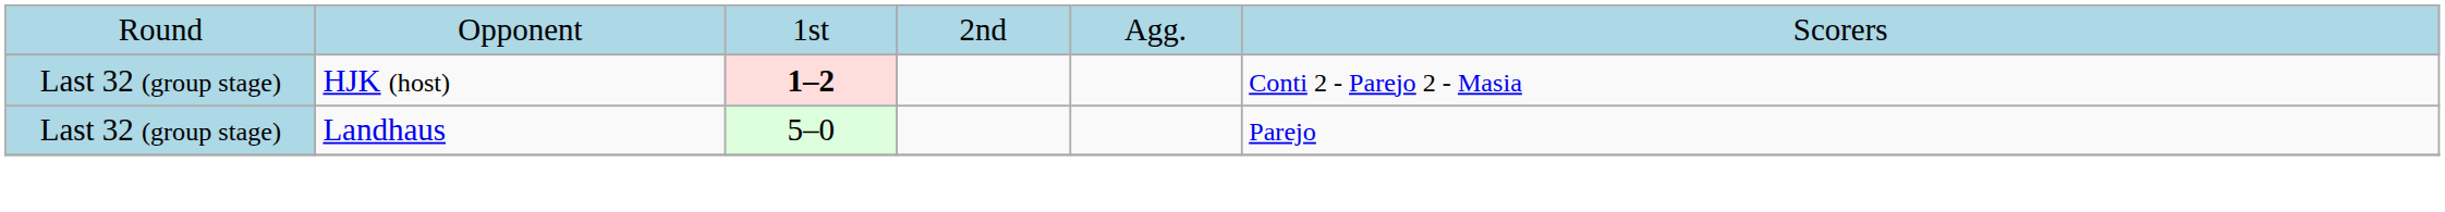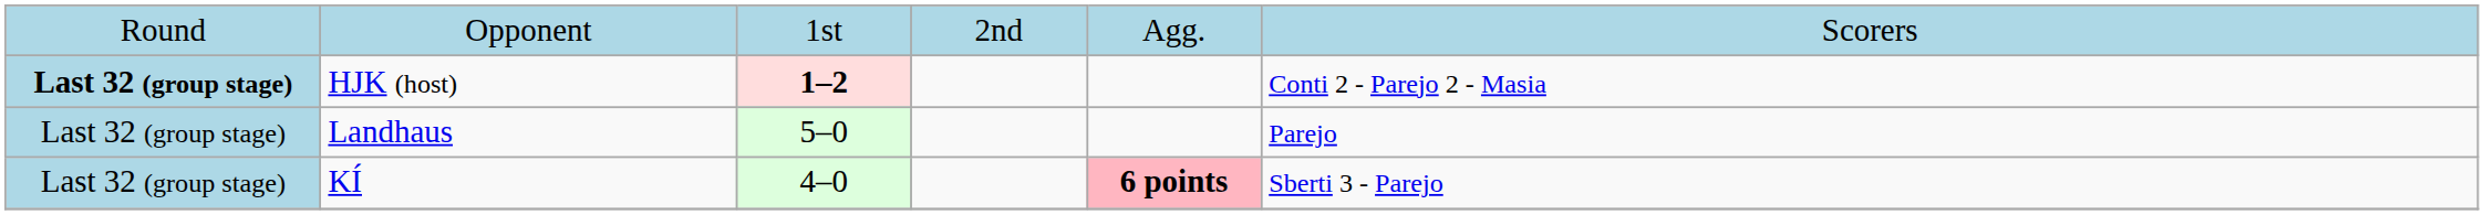 <table class="wikitable" style="text-align:center">
 <tr bgcolor=lightblue>
 <td width=150px>Round</td>
 <td width=200px>Opponent</td>
 <td width=80px>1st</td>
 <td width=80px>2nd</td>
 <td width=80px>Agg.</td>
 <td width=600px>Scorers</td>
 </tr>
 <tr>
-<td bgcolor=lightblue>Last 32 <small>(group stage)</small></td>
+<td bgcolor=lightblue><strong>Last 32 <small>(group stage)</small></strong></td>
 <td align=left> <a href='#'>HJK</a> <small>(host)</small></td>
 <td bgcolor="#ffdddd"><strong>1–2</strong></td>
 <td></td>
 <td></td>
 <td align=left><small><a href='#'>Conti</a> 2 - <a href='#'>Parejo</a> 2 - <a href='#'>Masia</a></small></td>
 </tr>
 <tr>
 <td bgcolor=lightblue>Last 32 <small>(group stage)</small></td>
 <td align=left> <a href='#'>Landhaus</a></td>
 <td bgcolor="#ddffdd">5–0</td>
 <td></td>
 <td></td>
 <td align=left><small><a href='#'>Parejo</a></small></td>
 </tr>
 <tr>
+<td bgcolor=lightblue>Last 32 <small>(group stage)</small></td>
+<td align=left> <a href='#'>KÍ</a></td>
+<td bgcolor="#ddffdd">4–0</td>
+<td></td>
+<td bgcolor=lightpink><strong>6 points</strong></td>
+<td align=left><small><a href='#'>Sberti</a> 3 - <a href='#'>Parejo</a></small></td>
+</tr>
+<tr>
 </tr>
 </table>
